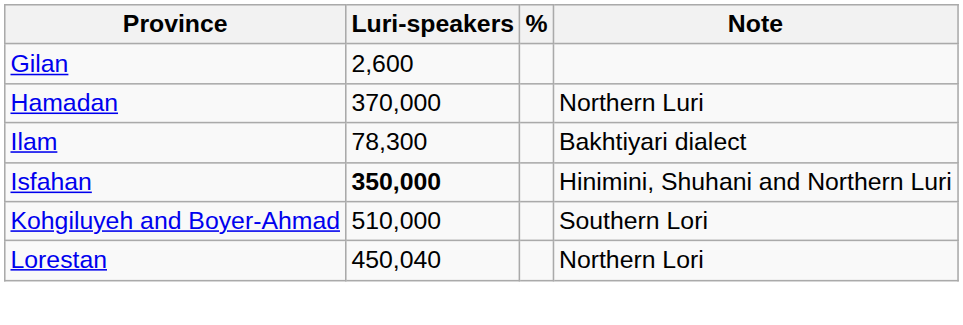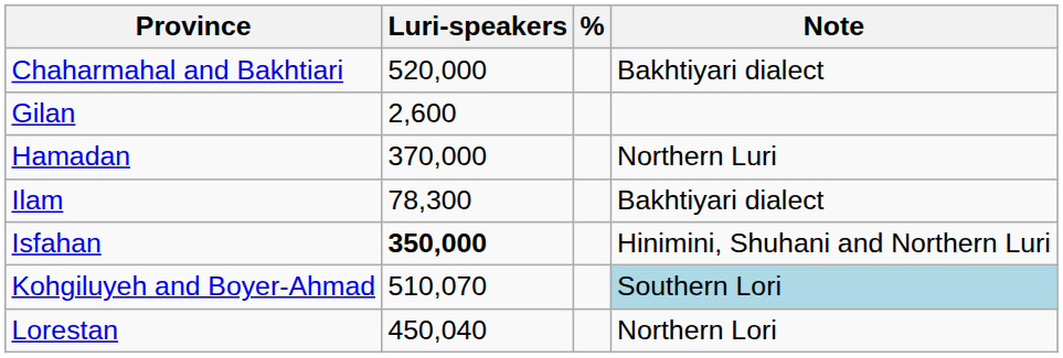 <table class="wikitable">
 <tr>
 <th>Province</th>
 <th>Luri-speakers</th>
 <th>%</th>
 <th>Note</th>
+</tr>
+<tr>
+<td><a href='#'>Chaharmahal and Bakhtiari</a></td>
+<td>520,000</td>
+<td></td>
+<td>Bakhtiyari dialect</td>
 </tr>
 <tr>
 <td><a href='#'>Gilan</a></td>
 <td>2,600</td>
 <td></td>
 <td></td>
 </tr>
 <tr>
 <td><a href='#'>Hamadan</a></td>
 <td>370,000</td>
 <td></td>
 <td>Northern Luri</td>
 </tr>
 <tr>
 <td><a href='#'>Ilam</a></td>
 <td>78,300</td>
 <td></td>
 <td>Bakhtiyari dialect</td>
 </tr>
 <tr>
 <td><a href='#'>Isfahan</a></td>
 <td><strong>350,000</strong></td>
 <td></td>
 <td>Hinimini, Shuhani and Northern Luri</td>
 </tr>
 <tr>
 <td><a href='#'>Kohgiluyeh and Boyer-Ahmad</a></td>
-<td>510,000</td>
+<td>510,070</td>
 <td></td>
-<td>Southern Lori</td>
+<td style="background: lightblue;">Southern Lori</td>
 </tr>
 <tr>
 <td><a href='#'>Lorestan</a></td>
 <td>450,040</td>
 <td></td>
 <td>Northern Lori</td>
 </tr>
 </table>
